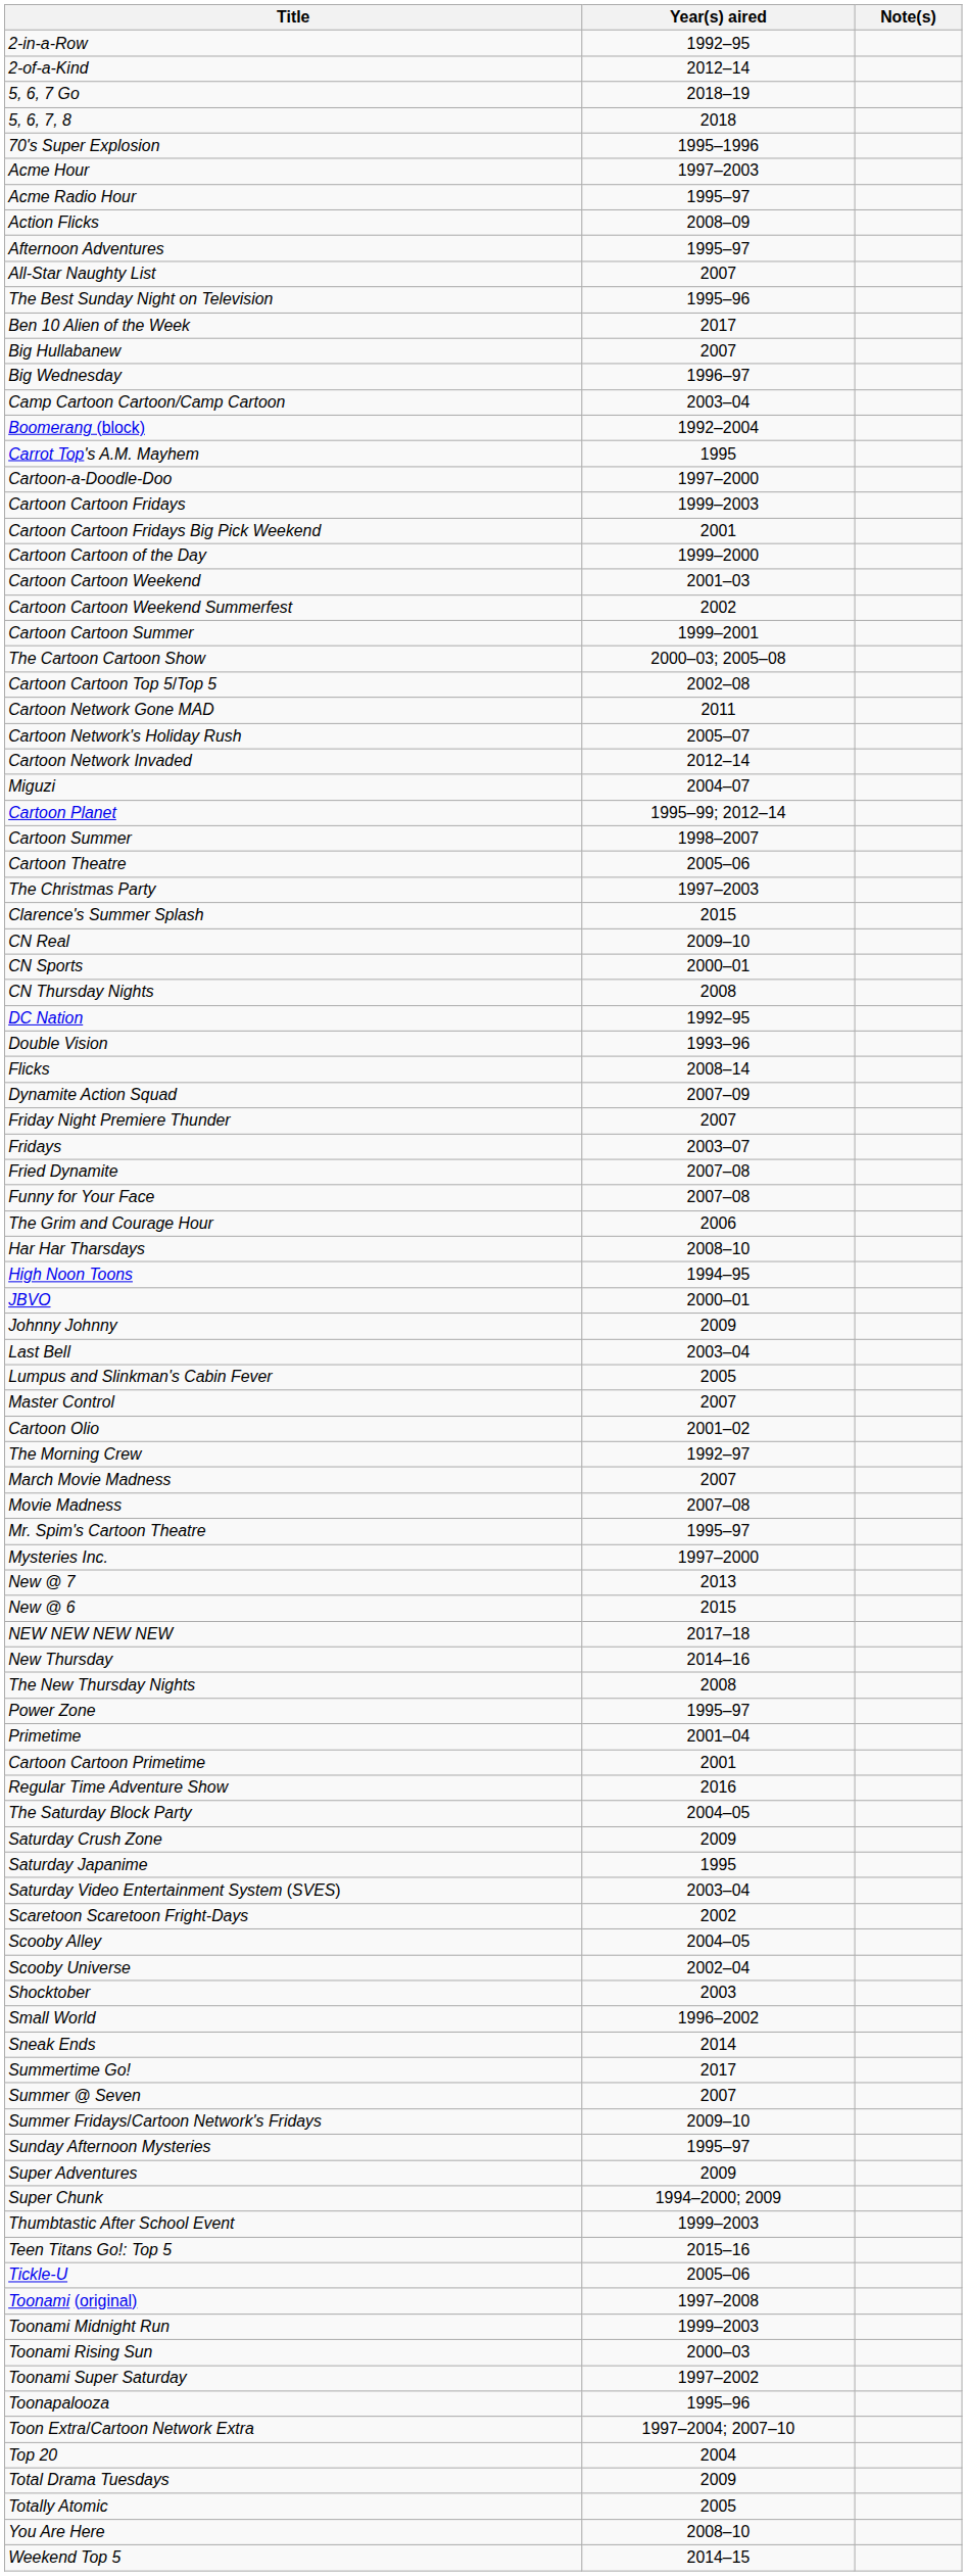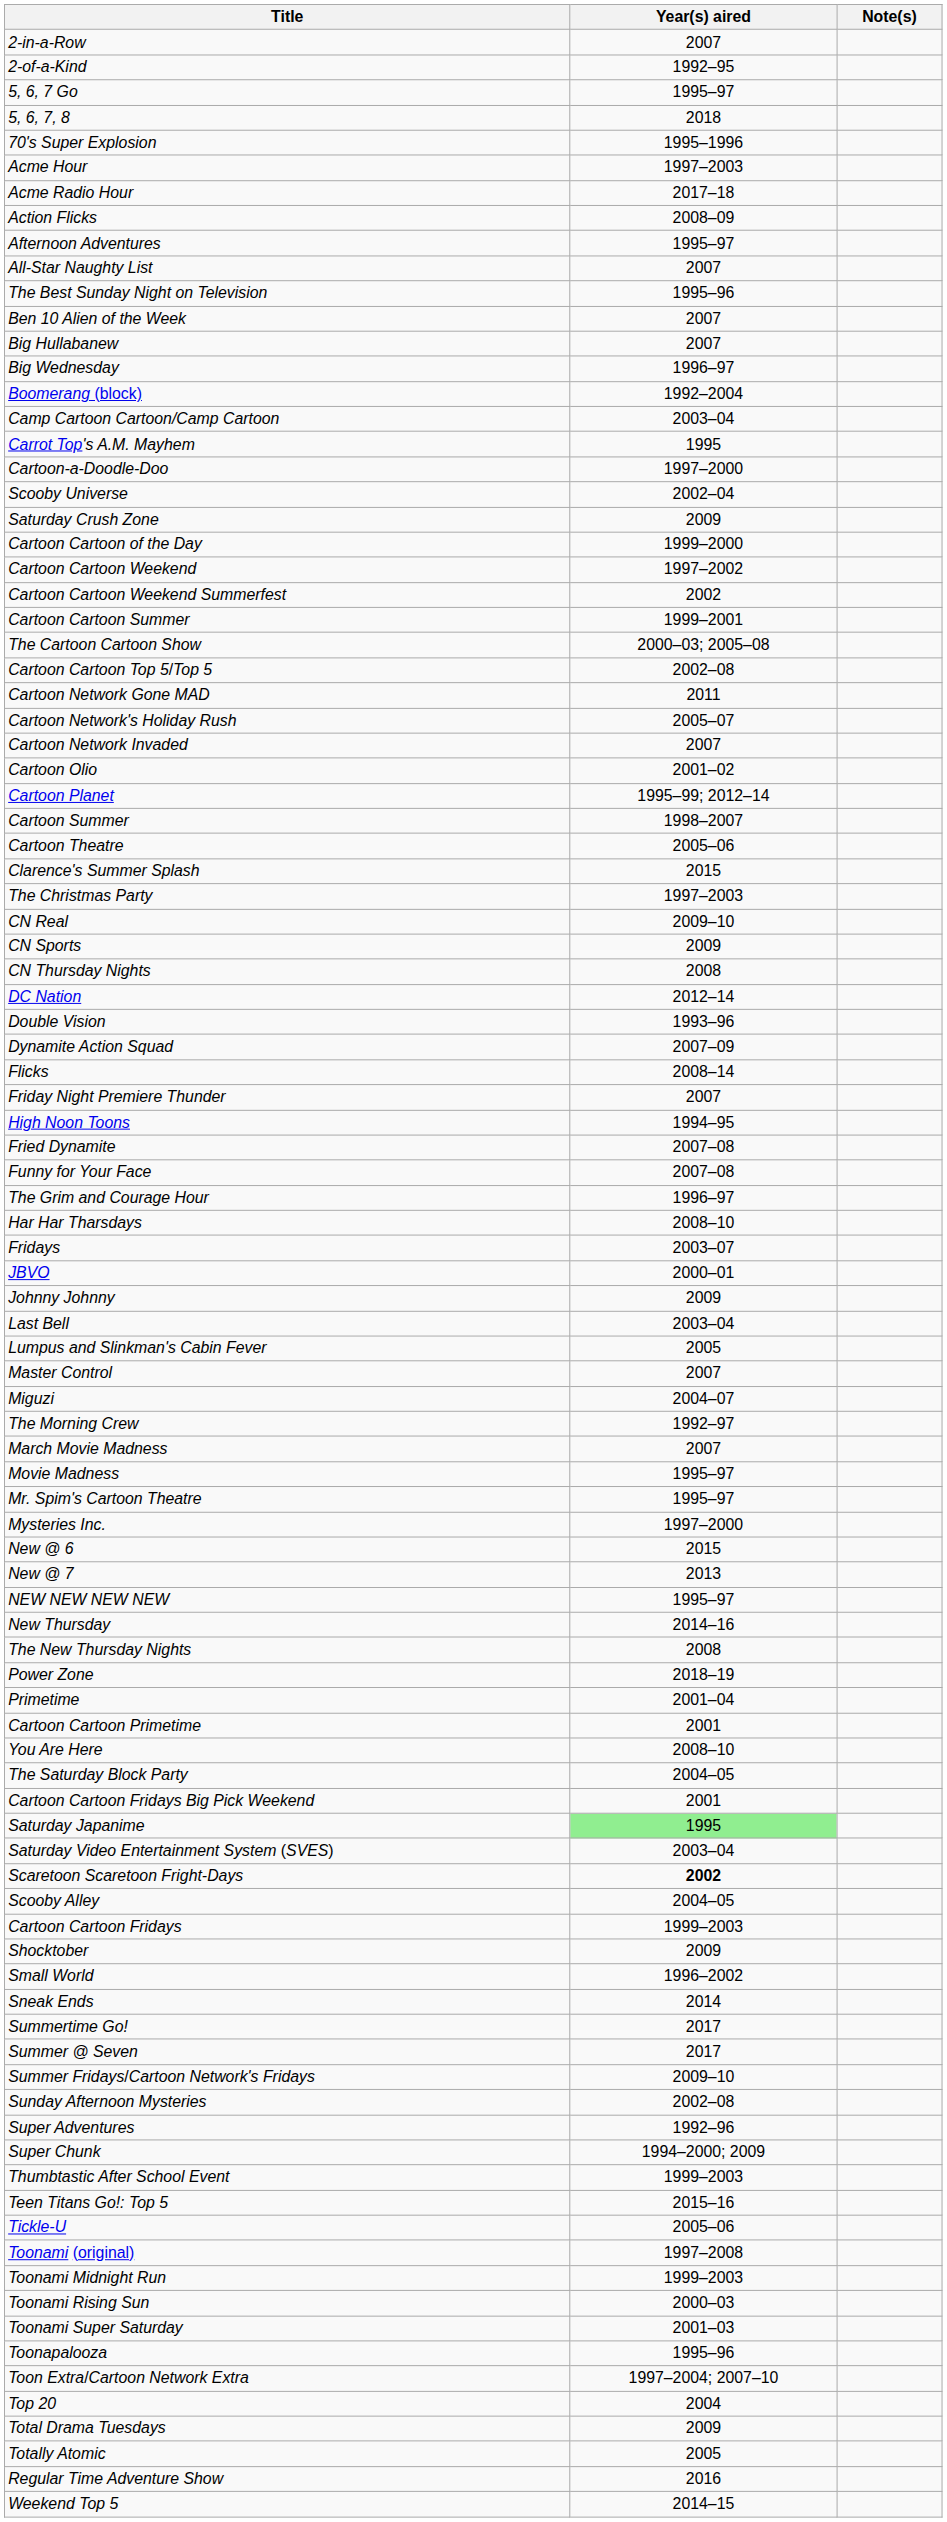 <table class="wikitable plainrowheaders sortable" style="width:75%;text-align:center;">
 <tr>
 <th>Title</th>
 <th>Year(s) aired</th>
 <th class="unsortable">Note(s)</th>
 </tr>
 <tr>
 <td scope="row" style="text-align:left;"><em>2-in-a-Row</em></td>
+<td>2007</td>
+<td></td>
+</tr>
+<tr>
+<td scope="row" style="text-align:left;"><em>2-of-a-Kind</em></td>
 <td>1992–95</td>
 <td></td>
 </tr>
 <tr>
-<td scope="row" style="text-align:left;"><em>2-of-a-Kind</em></td>
-<td>2012–14</td>
-<td></td>
-</tr>
-<tr>
 <td scope="row" style="text-align:left;"><em>5, 6, 7 Go</em></td>
-<td>2018–19</td>
+<td>1995–97</td>
 <td></td>
 </tr>
 <tr>
 <td scope="row" style="text-align:left;"><em>5, 6, 7, 8</em></td>
 <td>2018</td>
 <td></td>
 </tr>
 <tr>
 <td scope="row" style="text-align:left;"><em>70's Super Explosion</em></td>
 <td>1995–1996</td>
 <td></td>
 </tr>
 <tr>
 <td scope="row" style="text-align:left;"><em>Acme Hour</em></td>
 <td>1997–2003</td>
 <td></td>
 </tr>
 <tr>
 <td scope="row" style="text-align:left;"><em>Acme Radio Hour</em></td>
-<td>1995–97</td>
+<td>2017–18</td>
 <td></td>
 </tr>
 <tr>
 <td scope="row" style="text-align:left;"><em>Action Flicks</em></td>
 <td>2008–09</td>
 <td></td>
 </tr>
 <tr>
 <td scope="row" style="text-align:left;"><em>Afternoon Adventures</em></td>
 <td>1995–97</td>
 <td></td>
 </tr>
 <tr>
 <td scope="row" style="text-align:left;"><em>All-Star Naughty List</em></td>
 <td>2007</td>
 <td></td>
 </tr>
 <tr>
 <td scope="row" style="text-align:left;"><em>The Best Sunday Night on Television</em></td>
 <td>1995–96</td>
 <td></td>
 </tr>
 <tr>
 <td scope="row" style="text-align:left;"><em>Ben 10 Alien of the Week</em></td>
-<td>2017</td>
+<td>2007</td>
 <td></td>
 </tr>
 <tr>
 <td scope="row" style="text-align:left;"><em>Big Hullabanew</em></td>
 <td>2007</td>
 <td></td>
 </tr>
 <tr>
 <td scope="row" style="text-align:left;"><em>Big Wednesday</em></td>
 <td>1996–97</td>
 <td></td>
 </tr>
 <tr>
-<td scope="row" style="text-align:left;"><em>Camp Cartoon Cartoon/Camp Cartoon</em></td>
-<td>2003–04</td>
+<td scope="row" style="text-align:left;"><a href='#'><em>Boomerang</em> (block)</a></td>
+<td>1992–2004</td>
 <td></td>
 </tr>
 <tr>
-<td scope="row" style="text-align:left;"><a href='#'><em>Boomerang</em> (block)</a></td>
-<td>1992–2004</td>
+<td scope="row" style="text-align:left;"><em>Camp Cartoon Cartoon/Camp Cartoon</em></td>
+<td>2003–04</td>
 <td></td>
 </tr>
 <tr>
 <td scope="row" style="text-align:left;"><em><a href='#'>Carrot Top</a>'s A.M. Mayhem</em></td>
 <td>1995</td>
 <td></td>
 </tr>
 <tr>
 <td scope="row" style="text-align:left;"><em>Cartoon-a-Doodle-Doo</em></td>
 <td>1997–2000</td>
 <td></td>
 </tr>
 <tr>
-<td scope="row" style="text-align:left;"><em>Cartoon Cartoon Fridays</em></td>
-<td>1999–2003</td>
+<td scope="row" style="text-align:left;"><em>Scooby Universe</em></td>
+<td>2002–04</td>
 <td></td>
 </tr>
 <tr>
-<td scope="row" style="text-align:left;"><em>Cartoon Cartoon Fridays Big Pick Weekend</em></td>
-<td>2001</td>
+<td scope="row" style="text-align:left;"><em>Saturday Crush Zone</em></td>
+<td>2009</td>
 <td></td>
 </tr>
 <tr>
 <td scope="row" style="text-align:left;"><em>Cartoon Cartoon of the Day</em></td>
 <td>1999–2000</td>
 <td></td>
 </tr>
 <tr>
 <td scope="row" style="text-align:left;"><em>Cartoon Cartoon Weekend</em></td>
-<td>2001–03</td>
+<td>1997–2002</td>
 <td></td>
 </tr>
 <tr>
 <td scope="row" style="text-align:left;"><em>Cartoon Cartoon Weekend Summerfest</em></td>
 <td>2002</td>
 <td></td>
 </tr>
 <tr>
 <td scope="row" style="text-align:left;"><em>Cartoon Cartoon Summer</em></td>
 <td>1999–2001</td>
 <td></td>
 </tr>
 <tr>
 <td scope="row" style="text-align:left;"><em>The Cartoon Cartoon Show</em></td>
 <td>2000–03; 2005–08</td>
 <td></td>
 </tr>
 <tr>
 <td scope="row" style="text-align:left;"><em>Cartoon Cartoon Top 5</em>/<em>Top 5</em></td>
 <td>2002–08</td>
 <td></td>
 </tr>
 <tr>
 <td scope="row" style="text-align:left;"><em>Cartoon Network Gone MAD</em></td>
 <td>2011</td>
 <td></td>
 </tr>
 <tr>
 <td scope="row" style="text-align:left;"><em>Cartoon Network's Holiday Rush</em></td>
 <td>2005–07</td>
 <td></td>
 </tr>
 <tr>
 <td style="text-align:left"><em>Cartoon Network Invaded</em></td>
-<td>2012–14</td>
+<td>2007</td>
 <td></td>
 </tr>
 <tr>
-<td scope="row" style="text-align:left;"><em>Miguzi</em></td>
-<td>2004–07</td>
+<td scope="row" style="text-align:left;"><em>Cartoon Olio</em></td>
+<td>2001–02</td>
 <td></td>
 </tr>
 <tr>
 <td scope="row" style="text-align:left;"><em><a href='#'>Cartoon Planet</a> </em></td>
 <td>1995–99; 2012–14</td>
 <td></td>
 </tr>
 <tr>
 <td scope="row" style="text-align:left;"><em>Cartoon Summer</em></td>
 <td>1998–2007</td>
 <td></td>
 </tr>
 <tr>
 <td scope="row" style="text-align:left;"><em>Cartoon Theatre</em></td>
 <td>2005–06</td>
 <td></td>
 </tr>
 <tr>
-<td scope="row" style="text-align:left;"><em>The Christmas Party</em></td>
-<td>1997–2003</td>
+<td scope="row" style="text-align:left;"><em>Clarence's Summer Splash</em></td>
+<td>2015</td>
 <td></td>
 </tr>
 <tr>
-<td scope="row" style="text-align:left;"><em>Clarence's Summer Splash</em></td>
-<td>2015</td>
+<td scope="row" style="text-align:left;"><em>The Christmas Party</em></td>
+<td>1997–2003</td>
 <td></td>
 </tr>
 <tr>
 <td scope="row" style="text-align:left;"><em>CN Real</em></td>
 <td>2009–10</td>
 <td></td>
 </tr>
 <tr>
 <td scope="row" style="text-align:left;"><em>CN Sports</em></td>
-<td>2000–01</td>
+<td>2009</td>
 <td></td>
 </tr>
 <tr>
 <td scope="row" style="text-align:left;"><em>CN Thursday Nights</em></td>
 <td>2008</td>
 <td></td>
 </tr>
 <tr>
 <td scope="row" style="text-align:left;"><em><a href='#'>DC Nation</a></em></td>
-<td>1992–95</td>
+<td>2012–14</td>
 <td></td>
 </tr>
 <tr>
 <td scope="row" style="text-align:left;"><em>Double Vision</em></td>
 <td>1993–96</td>
 <td></td>
 </tr>
 <tr>
-<td scope="row" style="text-align:left;"><em>Flicks</em></td>
-<td>2008–14</td>
+<td scope="row" style="text-align:left;"><em>Dynamite Action Squad</em></td>
+<td>2007–09</td>
 <td></td>
 </tr>
 <tr>
-<td scope="row" style="text-align:left;"><em>Dynamite Action Squad</em></td>
-<td>2007–09</td>
+<td scope="row" style="text-align:left;"><em>Flicks</em></td>
+<td>2008–14</td>
 <td></td>
 </tr>
 <tr>
 <td scope="row" style="text-align:left;"><em>Friday Night Premiere Thunder</em></td>
 <td>2007</td>
 <td></td>
 </tr>
 <tr>
-<td scope="row" style="text-align:left;"><em>Fridays</em></td>
-<td>2003–07</td>
+<td scope="row" style="text-align:left;"><em><a href='#'>High Noon Toons</a></em></td>
+<td>1994–95</td>
 <td></td>
 </tr>
 <tr>
 <td scope="row" style="text-align:left;"><em>Fried Dynamite</em></td>
 <td>2007–08</td>
 <td></td>
 </tr>
 <tr>
 <td scope="row" style="text-align:left;"><em>Funny for Your Face</em></td>
 <td>2007–08</td>
 <td></td>
 </tr>
 <tr>
 <td scope="row" style="text-align:left;"><em>The Grim and Courage Hour</em></td>
-<td>2006</td>
+<td>1996–97</td>
 <td></td>
 </tr>
 <tr>
 <td scope="row" style="text-align:left;"><em>Har Har Tharsdays</em></td>
 <td>2008–10</td>
 <td></td>
 </tr>
 <tr>
-<td scope="row" style="text-align:left;"><em><a href='#'>High Noon Toons</a></em></td>
-<td>1994–95</td>
+<td scope="row" style="text-align:left;"><em>Fridays</em></td>
+<td>2003–07</td>
 <td></td>
 </tr>
 <tr>
 <td scope="row" style="text-align:left;"><em><a href='#'>JBVO</a></em></td>
 <td>2000–01</td>
 <td></td>
 </tr>
 <tr>
 <td scope="row" style="text-align:left;"><em>Johnny Johnny</em></td>
 <td>2009</td>
 <td></td>
 </tr>
 <tr>
 <td scope="row" style="text-align:left;"><em>Last Bell</em></td>
 <td>2003–04</td>
 <td></td>
 </tr>
 <tr>
 <td scope="row" style="text-align:left;"><em>Lumpus and Slinkman's Cabin Fever</em></td>
 <td>2005</td>
 <td></td>
 </tr>
 <tr>
 <td scope="row" style="text-align:left;"><em>Master Control</em></td>
 <td>2007</td>
 <td></td>
 </tr>
 <tr>
-<td scope="row" style="text-align:left;"><em>Cartoon Olio</em></td>
-<td>2001–02</td>
+<td scope="row" style="text-align:left;"><em>Miguzi</em></td>
+<td>2004–07</td>
 <td></td>
 </tr>
 <tr>
 <td scope="row" style="text-align:left;"><em>The Morning Crew</em></td>
 <td>1992–97</td>
 <td></td>
 </tr>
 <tr>
 <td scope="row" style="text-align:left;"><em>March Movie Madness</em></td>
 <td>2007</td>
 <td></td>
 </tr>
 <tr>
 <td scope="row" style="text-align:left;"><em>Movie Madness</em></td>
-<td>2007–08</td>
+<td>1995–97</td>
 <td></td>
 </tr>
 <tr>
 <td scope="row" style="text-align:left;"><em>Mr. Spim's Cartoon Theatre</em></td>
 <td>1995–97</td>
 <td></td>
 </tr>
 <tr>
 <td scope="row" style="text-align:left;"><em>Mysteries Inc.</em></td>
 <td>1997–2000</td>
 <td></td>
 </tr>
 <tr>
+<td scope="row" style="text-align:left;"><em>New @ 6</em></td>
+<td>2015</td>
+<td></td>
+</tr>
+<tr>
 <td scope="row" style="text-align:left;"><em>New @ 7</em></td>
 <td>2013</td>
 <td></td>
 </tr>
 <tr>
-<td scope="row" style="text-align:left;"><em>New @ 6</em></td>
-<td>2015</td>
-<td></td>
-</tr>
-<tr>
 <td scope="row" style="text-align:left;"><em>NEW NEW NEW NEW</em></td>
-<td>2017–18</td>
+<td>1995–97</td>
 <td></td>
 </tr>
 <tr>
 <td scope="row" style="text-align:left;"><em>New Thursday</em></td>
 <td>2014–16</td>
 <td></td>
 </tr>
 <tr>
 <td scope="row" style="text-align:left;"><em>The New Thursday Nights</em></td>
 <td>2008</td>
 <td></td>
 </tr>
 <tr>
 <td scope="row" style="text-align:left;"><em>Power Zone</em></td>
-<td>1995–97</td>
+<td>2018–19</td>
 <td></td>
 </tr>
 <tr>
 <td scope="row" style="text-align:left;"><em>Primetime</em></td>
 <td>2001–04</td>
 <td></td>
 </tr>
 <tr>
 <td scope="row" style="text-align:left;"><em>Cartoon Cartoon Primetime</em></td>
 <td>2001</td>
 <td></td>
 </tr>
 <tr>
-<td scope="row" style="text-align:left;"><em>Regular Time Adventure Show</em></td>
-<td>2016</td>
+<td scope="row" style="text-align:left;"><em>You Are Here</em></td>
+<td>2008–10</td>
 <td></td>
 </tr>
 <tr>
 <td scope="row" style="text-align:left;"><em>The Saturday Block Party</em></td>
 <td>2004–05</td>
 <td></td>
 </tr>
 <tr>
-<td scope="row" style="text-align:left;"><em>Saturday Crush Zone</em></td>
-<td>2009</td>
+<td scope="row" style="text-align:left;"><em>Cartoon Cartoon Fridays Big Pick Weekend</em></td>
+<td>2001</td>
 <td></td>
 </tr>
 <tr>
 <td scope="row" style="text-align:left;"><em>Saturday Japanime</em></td>
-<td>1995</td>
+<td style="background: lightgreen;">1995</td>
 <td></td>
 </tr>
 <tr>
 <td scope="row" style="text-align:left;"><em>Saturday Video Entertainment System</em> (<em>SVES</em>)</td>
 <td>2003–04</td>
 <td></td>
 </tr>
 <tr>
 <td scope="row" style="text-align:left;"><em>Scaretoon Scaretoon Fright-Days</em></td>
-<td>2002</td>
+<td><strong>2002</strong></td>
 <td></td>
 </tr>
 <tr>
 <td scope="row" style="text-align:left;"><em>Scooby Alley</em></td>
 <td>2004–05</td>
 <td></td>
 </tr>
 <tr>
-<td scope="row" style="text-align:left;"><em>Scooby Universe</em></td>
-<td>2002–04</td>
+<td scope="row" style="text-align:left;"><em>Cartoon Cartoon Fridays</em></td>
+<td>1999–2003</td>
 <td></td>
 </tr>
 <tr>
 <td scope="row" style="text-align:left;"><em>Shocktober</em></td>
-<td>2003</td>
+<td>2009</td>
 <td></td>
 </tr>
 <tr>
 <td scope="row" style="text-align:left;"><em>Small World</em></td>
 <td>1996–2002</td>
 <td></td>
 </tr>
 <tr>
 <td scope="row" style="text-align:left;"><em>Sneak Ends</em></td>
 <td>2014</td>
 <td></td>
 </tr>
 <tr>
 <td scope ="row" style="text-align:left;"><em>Summertime Go!</em></td>
 <td>2017</td>
 <td></td>
 </tr>
 <tr>
 <td scope="row" style="text-align:left;"><em>Summer @ Seven</em></td>
-<td>2007</td>
+<td>2017</td>
 <td></td>
 </tr>
 <tr>
 <td scope="row" style="text-align:left;"><em>Summer Fridays</em>/<em>Cartoon Network's Fridays</em></td>
 <td>2009–10</td>
 <td></td>
 </tr>
 <tr>
 <td scope="row" style="text-align:left;"><em>Sunday Afternoon Mysteries</em></td>
-<td>1995–97</td>
+<td>2002–08</td>
 <td></td>
 </tr>
 <tr>
 <td scope="row" style="text-align:left;"><em>Super Adventures</em></td>
-<td>2009</td>
+<td>1992–96</td>
 <td></td>
 </tr>
 <tr>
 <td scope="row" style="text-align:left;"><em>Super Chunk</em></td>
 <td>1994–2000; 2009</td>
 <td></td>
 </tr>
 <tr>
 <td scope="row" style="text-align:left;"><em>Thumbtastic After School Event</em></td>
 <td>1999–2003</td>
 <td></td>
 </tr>
 <tr>
 <td scope="row" style="text-align:left;"><em>Teen Titans Go!: Top 5</em></td>
 <td>2015–16</td>
 <td></td>
 </tr>
 <tr>
 <td scope="row" style="text-align:left;"><em><a href='#'>Tickle-U</a></em></td>
 <td>2005–06</td>
 <td></td>
 </tr>
 <tr>
 <td scope="row" style="text-align:left;"><em><a href='#'>Toonami</a></em> <a href='#'>(original)</a></td>
 <td>1997–2008</td>
 <td></td>
 </tr>
 <tr>
 <td scope="row" style="text-align:left;"><em>Toonami Midnight Run</em></td>
 <td>1999–2003</td>
 <td></td>
 </tr>
 <tr>
 <td scope="row" style="text-align:left;"><em>Toonami Rising Sun</em></td>
 <td>2000–03</td>
 <td></td>
 </tr>
 <tr>
 <td scope="row" style="text-align:left;"><em>Toonami Super Saturday</em></td>
-<td>1997–2002</td>
+<td>2001–03</td>
 <td></td>
 </tr>
 <tr>
 <td scope="row" style="text-align:left;"><em>Toonapalooza</em></td>
 <td>1995–96</td>
 <td></td>
 </tr>
 <tr>
 <td scope="row" style="text-align:left;"><em>Toon Extra</em>/<em>Cartoon Network Extra</em></td>
 <td>1997–2004; 2007–10</td>
 <td></td>
 </tr>
 <tr>
 <td scope="row" style="text-align:left;"><em>Top 20</em></td>
 <td>2004</td>
 <td></td>
 </tr>
 <tr>
 <td scope="row" style="text-align:left;"><em>Total Drama Tuesdays</em></td>
 <td>2009</td>
 <td></td>
 </tr>
 <tr>
 <td scope="row" style="text-align:left;"><em>Totally Atomic</em></td>
 <td>2005</td>
 <td></td>
 </tr>
 <tr>
-<td scope="row" style="text-align:left;"><em>You Are Here</em></td>
-<td>2008–10</td>
+<td scope="row" style="text-align:left;"><em>Regular Time Adventure Show</em></td>
+<td>2016</td>
 <td></td>
 </tr>
 <tr>
 <td scope="row" style="text-align:left;"><em>Weekend Top 5</em></td>
 <td>2014–15</td>
 <td></td>
 </tr>
 </table>
